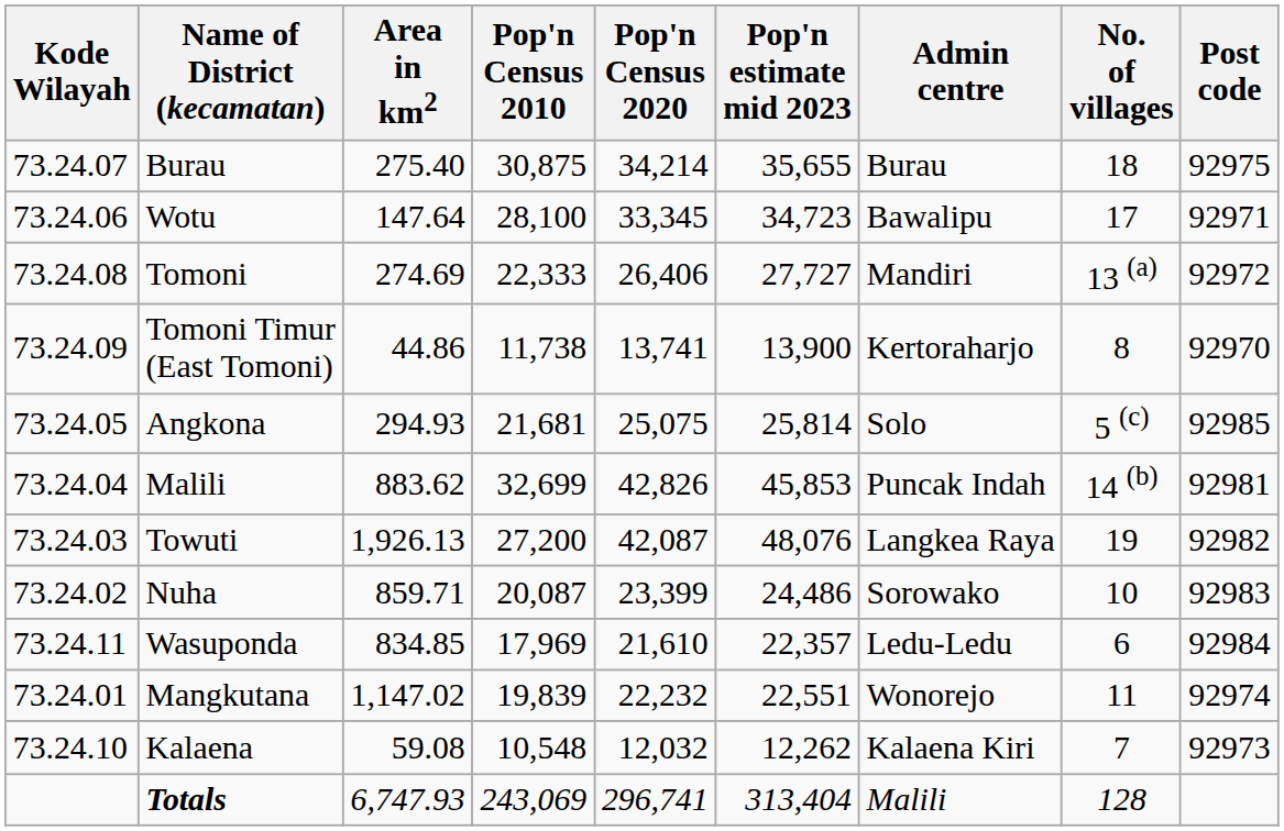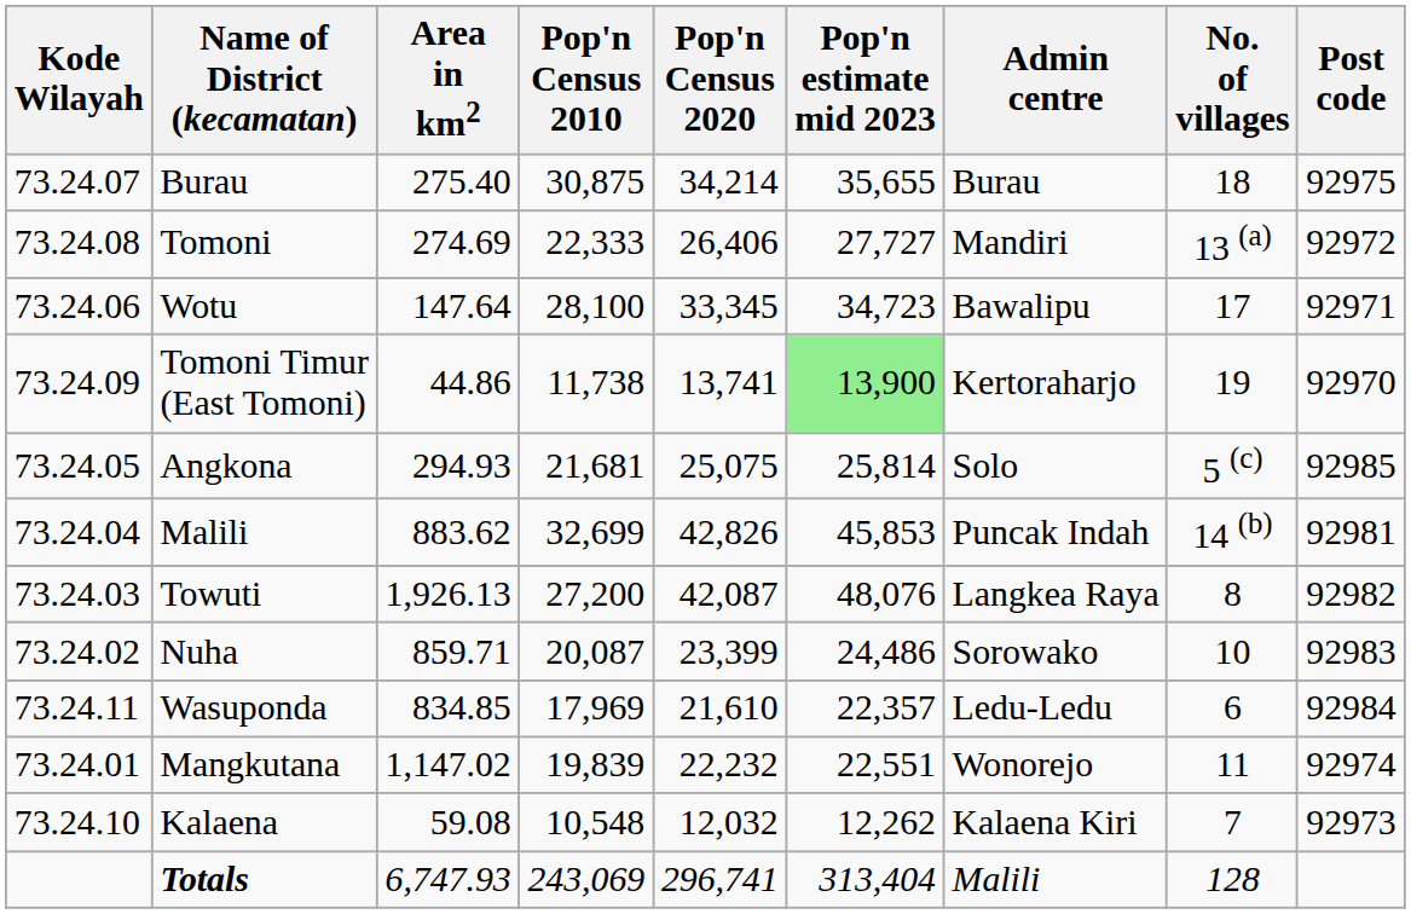 <table class="sortable wikitable">
 <tr>
 <th>Kode <br>Wilayah</th>
 <th>Name of<br>District<br>(<em>kecamatan</em>)</th>
 <th>Area<br>in<br> km<sup>2</sup></th>
 <th>Pop'n<br>Census<br>2010</th>
 <th>Pop'n<br>Census <br>2020</th>
 <th>Pop'n<br>estimate<br>mid 2023</th>
 <th>Admin<br>centre</th>
 <th>No.<br>of<br>villages</th>
 <th>Post<br>code</th>
 </tr>
 <tr>
 <td>73.24.07</td>
 <td>Burau</td>
 <td align="right">275.40</td>
 <td align="right">30,875</td>
 <td align="right">34,214</td>
 <td align="right">35,655</td>
 <td>Burau</td>
 <td align="center">18</td>
 <td>92975</td>
 </tr>
 <tr>
+<td>73.24.08</td>
+<td>Tomoni</td>
+<td align="right">274.69</td>
+<td align="right">22,333</td>
+<td align="right">26,406</td>
+<td align="right">27,727</td>
+<td>Mandiri</td>
+<td align="center">13 <sup>(a)</sup></td>
+<td>92972</td>
+</tr>
+<tr>
 <td>73.24.06</td>
 <td>Wotu</td>
 <td align="right">147.64</td>
 <td align="right">28,100</td>
 <td align="right">33,345</td>
 <td align="right">34,723</td>
 <td>Bawalipu</td>
 <td align="center">17</td>
 <td>92971</td>
 </tr>
 <tr>
-<td>73.24.08</td>
-<td>Tomoni</td>
-<td align="right">274.69</td>
-<td align="right">22,333</td>
-<td align="right">26,406</td>
-<td align="right">27,727</td>
-<td>Mandiri</td>
-<td align="center">13 <sup>(a)</sup></td>
-<td>92972</td>
-</tr>
-<tr>
 <td>73.24.09</td>
 <td>Tomoni Timur <br>(East Tomoni)</td>
 <td align="right">44.86</td>
 <td align="right">11,738</td>
 <td align="right">13,741</td>
-<td align="right">13,900</td>
+<td align="right" style="background: lightgreen;">13,900</td>
 <td>Kertoraharjo</td>
-<td align="center">8</td>
+<td align="center">19</td>
 <td>92970</td>
 </tr>
 <tr>
 <td>73.24.05</td>
 <td>Angkona</td>
 <td align="right">294.93</td>
 <td align="right">21,681</td>
 <td align="right">25,075</td>
 <td align="right">25,814</td>
 <td>Solo</td>
 <td align="center">5 <sup>(c)</sup></td>
 <td>92985</td>
 </tr>
 <tr>
 <td>73.24.04</td>
 <td>Malili</td>
 <td align="right">883.62</td>
 <td align="right">32,699</td>
 <td align="right">42,826</td>
 <td align="right">45,853</td>
 <td>Puncak Indah</td>
 <td align="center">14 <sup>(b)</sup></td>
 <td>92981</td>
 </tr>
 <tr>
 <td>73.24.03</td>
 <td>Towuti</td>
 <td align="right">1,926.13</td>
 <td align="right">27,200</td>
 <td align="right">42,087</td>
 <td align="right">48,076</td>
 <td>Langkea Raya</td>
-<td align="center">19</td>
+<td align="center">8</td>
 <td>92982</td>
 </tr>
 <tr>
 <td>73.24.02</td>
 <td>Nuha</td>
 <td align="right">859.71</td>
 <td align="right">20,087</td>
 <td align="right">23,399</td>
 <td align="right">24,486</td>
 <td>Sorowako</td>
 <td align="center">10</td>
 <td>92983</td>
 </tr>
 <tr>
 <td>73.24.11</td>
 <td>Wasuponda</td>
 <td align="right">834.85</td>
 <td align="right">17,969</td>
 <td align="right">21,610</td>
 <td align="right">22,357</td>
 <td>Ledu-Ledu</td>
 <td align="center">6</td>
 <td>92984</td>
 </tr>
 <tr>
 <td>73.24.01</td>
 <td>Mangkutana</td>
 <td align="right">1,147.02</td>
 <td align="right">19,839</td>
 <td align="right">22,232</td>
 <td align="right">22,551</td>
 <td>Wonorejo</td>
 <td align="center">11</td>
 <td>92974</td>
 </tr>
 <tr>
 <td>73.24.10</td>
 <td>Kalaena</td>
 <td align="right">59.08</td>
 <td align="right">10,548</td>
 <td align="right">12,032</td>
 <td align="right">12,262</td>
 <td>Kalaena Kiri</td>
 <td align="center">7</td>
 <td>92973</td>
 </tr>
 <tr>
 <td></td>
 <td><strong><em>Totals</em></strong></td>
 <td align="right"><em>6,747.93</em></td>
 <td align="right"><em>243,069</em></td>
 <td align="right"><em>296,741</em></td>
 <td align="right"><em>313,404</em></td>
 <td><em>Malili</em></td>
 <td align="center"><em>128</em></td>
 <td></td>
 </tr>
 </table>
